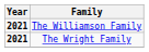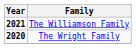 <table class="wikitable" style="text-align:center;">
 <tr>
 <th>Year</th>
 <th>Family</th>
 </tr>
 <tr>
 <td><strong>2021</strong></td>
 <td><a href='#'>The Williamson Family</a></td>
 </tr>
 <tr>
-<td><strong>2021</strong></td>
+<td><strong>2020</strong></td>
 <td><a href='#'>The Wright Family</a></td>
 </tr>
 <tr>
 </tr>
 </table>
